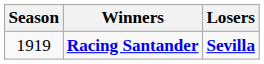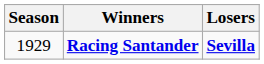 <table class="wikitable">
 <tr>
 <th>Season</th>
 <th>Winners</th>
 <th>Losers</th>
 </tr>
 <tr>
-<td align=center>1919</td>
+<td align=center>1929</td>
 <td><strong><a href='#'>Racing Santander</a></strong></td>
 <td><strong><a href='#'>Sevilla</a></strong></td>
 </tr>
 </table>
